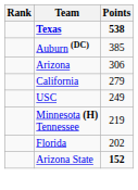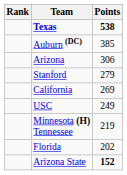 <table class="wikitable sortable" style="text-align:center">
 <tr>
 <th>Rank</th>
 <th>Team</th>
 <th>Points</th>
 </tr>
 <tr>
 <td></td>
 <td align=left><strong><a href='#'>Texas</a></strong></td>
 <td><strong>538</strong></td>
 </tr>
 <tr>
 <td></td>
 <td align=left><a href='#'>Auburn</a> <sup><strong>(DC)</strong></sup></td>
 <td>385</td>
 </tr>
 <tr>
 <td></td>
 <td align=left><a href='#'>Arizona</a></td>
 <td>306</td>
 </tr>
 <tr>
 <td></td>
+<td align=left><a href='#'>Stanford</a></td>
+<td>279</td>
+</tr>
+<tr>
+<td></td>
 <td align=left><a href='#'>California</a></td>
-<td>279</td>
+<td>269</td>
 </tr>
 <tr>
 <td></td>
 <td align=left><a href='#'>USC</a></td>
 <td>249</td>
 </tr>
 <tr>
 <td></td>
 <td align=left><a href='#'>Minnesota</a> <strong>(H)</strong><br><a href='#'>Tennessee</a></td>
 <td>219</td>
 </tr>
 <tr>
 <td></td>
 <td align=left><a href='#'>Florida</a></td>
 <td>202</td>
 </tr>
 <tr>
 <td></td>
 <td align=left><a href='#'>Arizona State</a></td>
 <td><strong>152</strong></td>
 </tr>
 </table>
